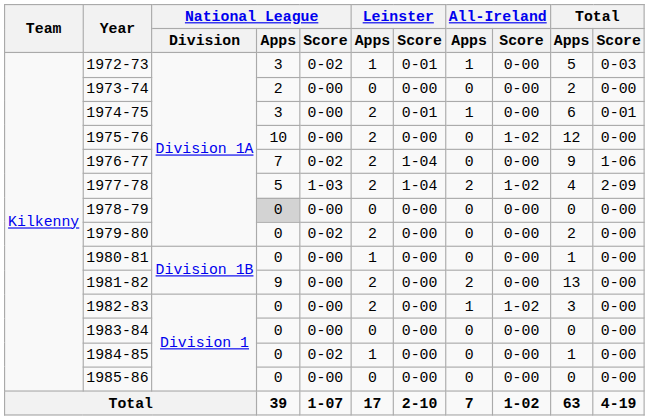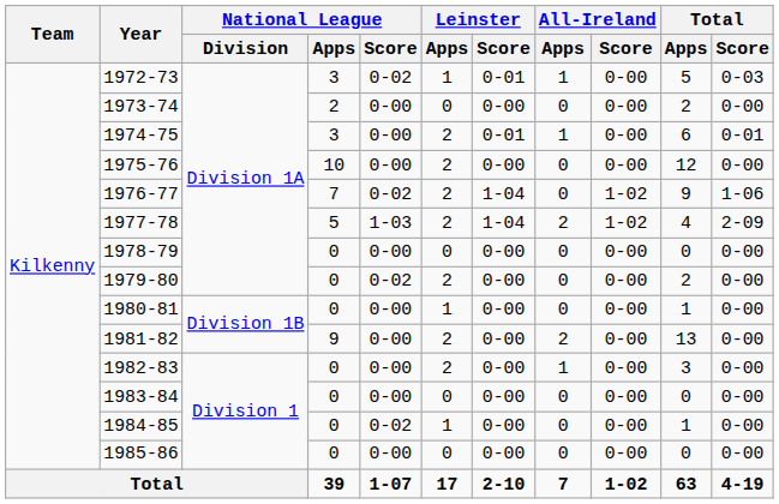 <table class="wikitable" style="text-align:center">
 <tr>
 <th rowspan="2">Team</th>
 <th rowspan="2">Year</th>
 <th colspan="3"><a href='#'>National League</a></th>
 <th colspan="2"><a href='#'>Leinster</a></th>
 <th colspan="2"><a href='#'>All-Ireland</a></th>
 <th colspan="2">Total</th>
 </tr>
 <tr>
 <th>Division</th>
 <th>Apps</th>
 <th>Score</th>
 <th>Apps</th>
 <th>Score</th>
 <th>Apps</th>
 <th>Score</th>
 <th>Apps</th>
 <th>Score</th>
 </tr>
 <tr>
 <td rowspan="14"><a href='#'>Kilkenny</a></td>
 <td>1972-73</td>
 <td rowspan="8"><a href='#'>Division 1A</a></td>
 <td>3</td>
 <td>0-02</td>
 <td>1</td>
 <td>0-01</td>
 <td>1</td>
 <td>0-00</td>
 <td>5</td>
 <td>0-03</td>
 </tr>
 <tr>
 <td>1973-74</td>
 <td>2</td>
 <td>0-00</td>
 <td>0</td>
 <td>0-00</td>
 <td>0</td>
 <td>0-00</td>
 <td>2</td>
 <td>0-00</td>
 </tr>
 <tr>
 <td>1974-75</td>
 <td>3</td>
 <td>0-00</td>
 <td>2</td>
 <td>0-01</td>
 <td>1</td>
 <td>0-00</td>
 <td>6</td>
 <td>0-01</td>
 </tr>
 <tr>
 <td>1975-76</td>
 <td>10</td>
 <td>0-00</td>
 <td>2</td>
 <td>0-00</td>
 <td>0</td>
-<td>1-02</td>
+<td>0-00</td>
 <td>12</td>
 <td>0-00</td>
 </tr>
 <tr>
 <td>1976-77</td>
 <td>7</td>
 <td>0-02</td>
 <td>2</td>
 <td>1-04</td>
 <td>0</td>
-<td>0-00</td>
+<td>1-02</td>
 <td>9</td>
 <td>1-06</td>
 </tr>
 <tr>
 <td>1977-78</td>
 <td>5</td>
 <td>1-03</td>
 <td>2</td>
 <td>1-04</td>
 <td>2</td>
 <td>1-02</td>
 <td>4</td>
 <td>2-09</td>
 </tr>
 <tr>
 <td>1978-79</td>
-<td style="background: lightgrey;">0</td>
+<td>0</td>
 <td>0-00</td>
 <td>0</td>
 <td>0-00</td>
 <td>0</td>
 <td>0-00</td>
 <td>0</td>
 <td>0-00</td>
 </tr>
 <tr>
 <td>1979-80</td>
 <td>0</td>
 <td>0-02</td>
 <td>2</td>
 <td>0-00</td>
 <td>0</td>
 <td>0-00</td>
 <td>2</td>
 <td>0-00</td>
 </tr>
 <tr>
 <td>1980-81</td>
 <td rowspan="2"><a href='#'>Division 1B</a></td>
 <td>0</td>
 <td>0-00</td>
 <td>1</td>
 <td>0-00</td>
 <td>0</td>
 <td>0-00</td>
 <td>1</td>
 <td>0-00</td>
 </tr>
 <tr>
 <td>1981-82</td>
 <td>9</td>
 <td>0-00</td>
 <td>2</td>
 <td>0-00</td>
 <td>2</td>
 <td>0-00</td>
 <td>13</td>
 <td>0-00</td>
 </tr>
 <tr>
 <td>1982-83</td>
 <td rowspan="4"><a href='#'>Division 1</a></td>
 <td>0</td>
 <td>0-00</td>
 <td>2</td>
 <td>0-00</td>
 <td>1</td>
-<td>1-02</td>
+<td>0-00</td>
 <td>3</td>
 <td>0-00</td>
 </tr>
 <tr>
 <td>1983-84</td>
 <td>0</td>
 <td>0-00</td>
 <td>0</td>
 <td>0-00</td>
 <td>0</td>
 <td>0-00</td>
 <td>0</td>
 <td>0-00</td>
 </tr>
 <tr>
 <td>1984-85</td>
 <td>0</td>
 <td>0-02</td>
 <td>1</td>
 <td>0-00</td>
 <td>0</td>
 <td>0-00</td>
 <td>1</td>
 <td>0-00</td>
 </tr>
 <tr>
 <td>1985-86</td>
 <td>0</td>
 <td>0-00</td>
 <td>0</td>
 <td>0-00</td>
 <td>0</td>
 <td>0-00</td>
 <td>0</td>
 <td>0-00</td>
 </tr>
 <tr>
 <th colspan="3">Total</th>
 <td><strong>39</strong></td>
 <td><strong>1-07</strong></td>
 <td><strong>17</strong></td>
 <td><strong>2-10</strong></td>
 <td><strong>7</strong></td>
 <td><strong>1-02</strong></td>
 <td><strong>63</strong></td>
 <td><strong>4-19</strong></td>
 </tr>
 </table>
